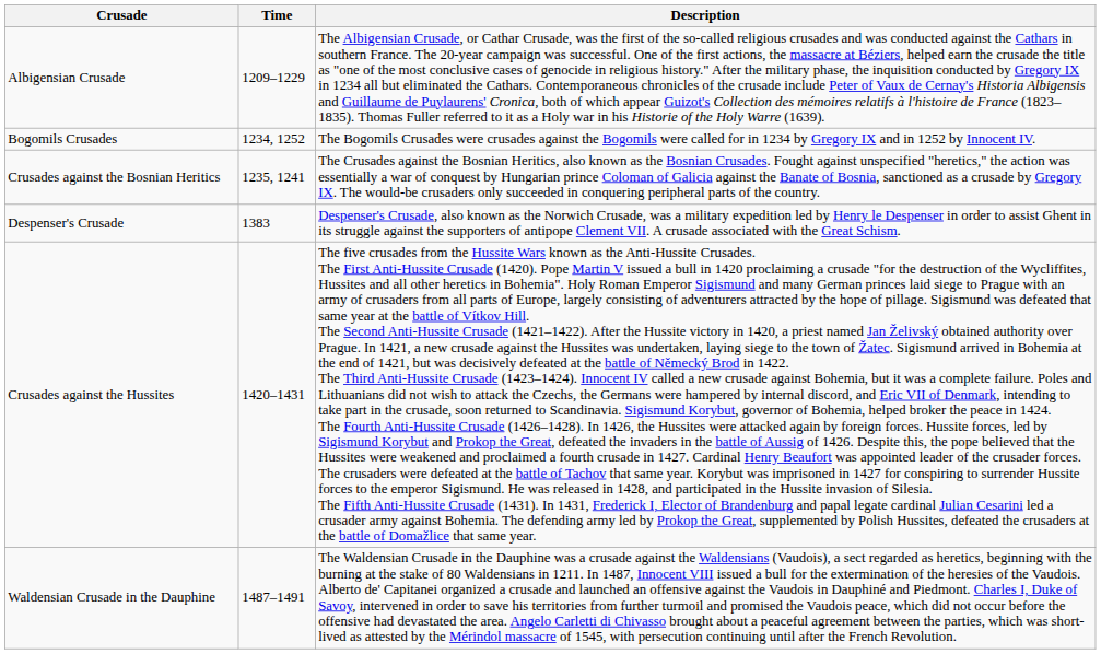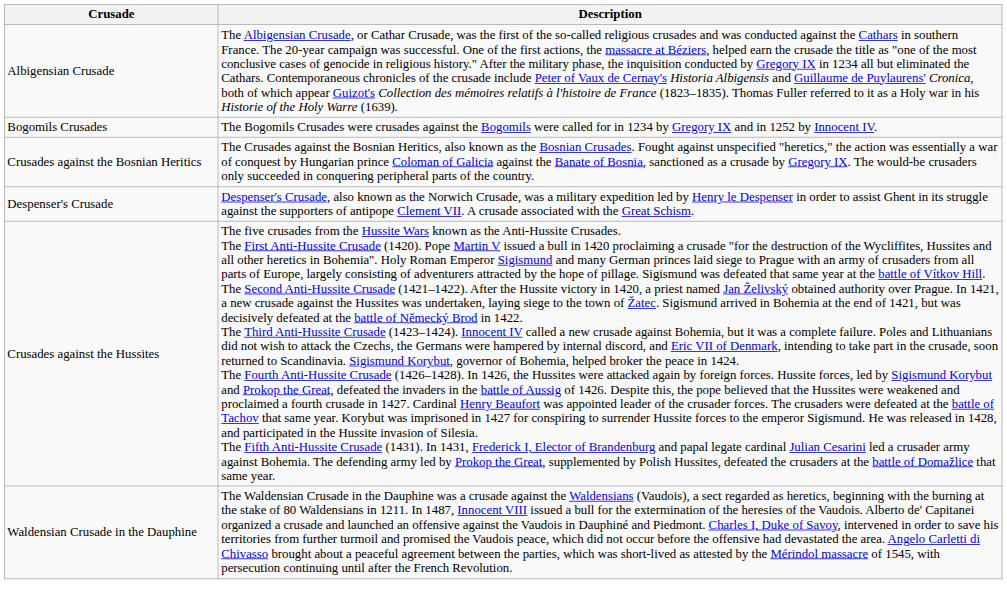 <table class="wikitable">
 <tr>
 <th width=260px>Crusade</th>
-<th width=80px>Time</th>
 <th>Description</th>
 </tr>
 <tr>
 <td>Albigensian Crusade</td>
-<td>1209–1229</td>
 <td>The <a href='#'>Albigensian Crusade</a>, or Cathar Crusade, was the first of the so-called religious crusades and was conducted against the <a href='#'>Cathars</a> in southern France. The 20-year campaign was successful. One of the first actions, the <a href='#'>massacre at Béziers</a>, helped earn the crusade the title as "one of the most conclusive cases of genocide in religious history." After the military phase, the inquisition conducted by <a href='#'>Gregory IX</a> in 1234 all but eliminated the Cathars. Contemporaneous chronicles of the crusade include <a href='#'>Peter of Vaux de Cernay's</a> <em>Historia Albigensis</em> and <a href='#'>Guillaume de Puylaurens'</a> <em>Cronica,</em> both of which appear <a href='#'>Guizot's</a> <em>Collection des mémoires relatifs à l'histoire de France</em> (1823–1835). Thomas Fuller referred to it as a Holy war in his <em>Historie of the Holy Warre</em> (1639)<em>.</em></td>
 </tr>
 <tr>
 <td>Bogomils Crusades</td>
-<td>1234, 1252</td>
 <td>The Bogomils Crusades were crusades against the <a href='#'>Bogomils</a> were called for in 1234 by <a href='#'>Gregory IX</a> and in 1252 by <a href='#'>Innocent IV</a>.</td>
 </tr>
 <tr>
 <td>Crusades against the Bosnian Heritics</td>
-<td>1235, 1241</td>
 <td>The Crusades against the Bosnian Heritics, also known as the <a href='#'>Bosnian Crusades</a>. Fought against unspecified "heretics," the action was essentially a war of conquest by Hungarian prince <a href='#'>Coloman of Galicia</a> against the <a href='#'>Banate of Bosnia</a>, sanctioned as a crusade by <a href='#'>Gregory IX</a>. The would-be crusaders only succeeded in conquering peripheral parts of the country.</td>
 </tr>
 <tr>
 <td>Despenser's Crusade</td>
-<td>1383</td>
 <td><a href='#'>Despenser's Crusade</a>, also known as the Norwich Crusade, was a military expedition led by <a href='#'>Henry le Despenser</a> in order to assist Ghent in its struggle against the supporters of antipope <a href='#'>Clement VII</a>. A crusade associated with the <a href='#'>Great Schism</a>.</td>
 </tr>
 <tr>
 <td>Crusades against the Hussites</td>
-<td>1420–1431</td>
 <td>The five crusades from the <a href='#'>Hussite Wars</a> known as the Anti-Hussite Crusades.<br>The <a href='#'>First Anti-Hussite Crusade</a> (1420). Pope <a href='#'>Martin V</a> issued a bull in 1420 proclaiming a crusade "for the destruction of the Wycliffites, Hussites and all other heretics in Bohemia". Holy Roman Emperor <a href='#'>Sigismund</a> and many German princes laid siege to Prague with an army of crusaders from all parts of Europe, largely consisting of adventurers attracted by the hope of pillage. Sigismund was defeated that same year at the <a href='#'>battle of Vítkov Hill</a>.<br>The <a href='#'>Second Anti-Hussite Crusade</a> (1421–1422). After the Hussite victory in 1420, a priest named <a href='#'>Jan Želivský</a> obtained authority over Prague. In 1421, a new crusade against the Hussites was undertaken, laying siege to the town of <a href='#'>Žatec</a>. Sigismund arrived in Bohemia at the end of 1421, but was decisively defeated at the <a href='#'>battle of Německý Brod</a> in 1422.<br>The <a href='#'>Third Anti-Hussite Crusade</a> (1423–1424). <a href='#'>Innocent IV</a> called a new crusade against Bohemia, but it was a complete failure. Poles and Lithuanians did not wish to attack the Czechs, the Germans were hampered by internal discord, and <a href='#'>Eric VII of Denmark</a>, intending to take part in the crusade, soon returned to Scandinavia. <a href='#'>Sigismund Korybut</a>, governor of Bohemia, helped broker the peace in 1424.<br>The <a href='#'>Fourth Anti-Hussite Crusade</a> (1426–1428). In 1426, the Hussites were attacked again by foreign forces. Hussite forces, led by <a href='#'>Sigismund Korybut</a> and <a href='#'>Prokop the Great</a>, defeated the invaders in the <a href='#'>battle of Aussig</a> of 1426. Despite this, the pope believed that the Hussites were weakened and proclaimed a fourth crusade in 1427. Cardinal <a href='#'>Henry Beaufort</a> was appointed leader of the crusader forces. The crusaders were defeated at the <a href='#'>battle of Tachov</a> that same year. Korybut was imprisoned in 1427 for conspiring to surrender Hussite forces to the emperor Sigismund. He was released in 1428, and participated in the Hussite invasion of Silesia.<br>The <a href='#'>Fifth Anti-Hussite Crusade</a> (1431). In 1431, <a href='#'>Frederick I, Elector of Brandenburg</a> and papal legate cardinal <a href='#'>Julian Cesarini</a> led a crusader army against Bohemia. The defending army led by <a href='#'>Prokop the Great</a>, supplemented by Polish Hussites, defeated the crusaders at the <a href='#'>battle of Domažlice</a> that same year.</td>
 </tr>
 <tr>
 <td>Waldensian Crusade in the Dauphine</td>
-<td>1487–1491</td>
 <td>The Waldensian Crusade in the Dauphine was a crusade against the <a href='#'>Waldensians</a> (Vaudois), a sect regarded as heretics, beginning with the burning at the stake of 80 Waldensians in 1211. In 1487, <a href='#'>Innocent VIII</a> issued a bull for the extermination of the heresies of the Vaudois. Alberto de' Capitanei organized a crusade and launched an offensive against the Vaudois in Dauphiné and Piedmont. <a href='#'>Charles I, Duke of Savoy</a>, intervened in order to save his territories from further turmoil and promised the Vaudois peace, which did not occur before the offensive had devastated the area. <a href='#'>Angelo Carletti di Chivasso</a> brought about a peaceful agreement between the parties, which was short-lived as attested by the <a href='#'>Mérindol massacre</a> of 1545, with persecution continuing until after the French Revolution.</td>
 </tr>
 </table>
